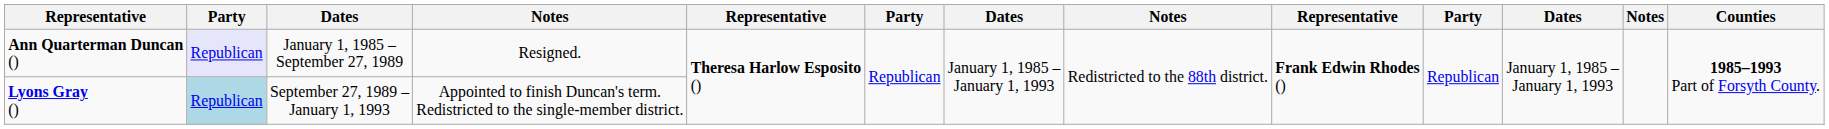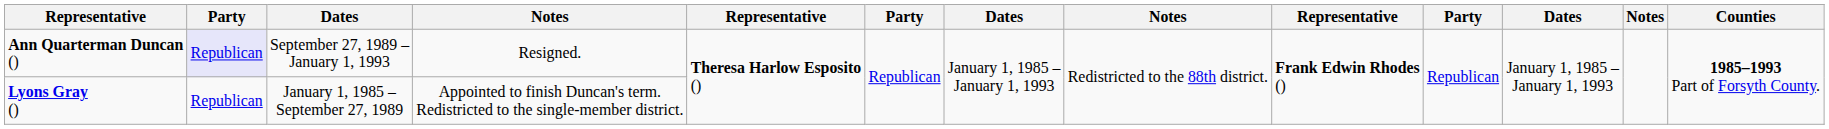 <table class=wikitable style="text-align:center">
 <tr>
 <th>Representative</th>
 <th>Party</th>
 <th>Dates</th>
 <th>Notes</th>
 <th>Representative</th>
 <th>Party</th>
 <th>Dates</th>
 <th>Notes</th>
 <th>Representative</th>
 <th>Party</th>
 <th>Dates</th>
 <th>Notes</th>
 <th>Counties</th>
 </tr>
 <tr style="height:3em">
 <td align=left><strong>Ann Quarterman Duncan</strong><br>()</td>
 <td style="background: lavender;"><a href='#'>Republican</a></td>
-<td nowrap>January 1, 1985 – <br> September 27, 1989</td>
+<td nowrap>September 27, 1989 – <br> January 1, 1993</td>
 <td>Resigned.</td>
 <td rowspan=2 align=left><strong>Theresa Harlow Esposito</strong><br>()</td>
 <td rowspan=2 ><a href='#'>Republican</a></td>
 <td rowspan=2 nowrap>January 1, 1985 – <br> January 1, 1993</td>
 <td rowspan=2>Redistricted to the <a href='#'>88th</a> district.</td>
 <td rowspan=2 align=left><strong>Frank Edwin Rhodes</strong><br>()</td>
 <td rowspan=2 ><a href='#'>Republican</a></td>
 <td rowspan=2 nowrap>January 1, 1985 – <br> January 1, 1993</td>
 <td rowspan=2></td>
 <td rowspan=2><strong>1985–1993</strong> <br> Part of <a href='#'>Forsyth County</a>.</td>
 </tr>
 <tr style="height:3em">
 <td align=left><strong><a href='#'>Lyons Gray</a></strong><br>()</td>
-<td style="background: lightblue;"><a href='#'>Republican</a></td>
-<td nowrap>September 27, 1989 – <br> January 1, 1993</td>
+<td><a href='#'>Republican</a></td>
+<td nowrap>January 1, 1985 – <br> September 27, 1989</td>
 <td>Appointed to finish Duncan's term. <br> Redistricted to the single-member district.</td>
 </tr>
 </table>
